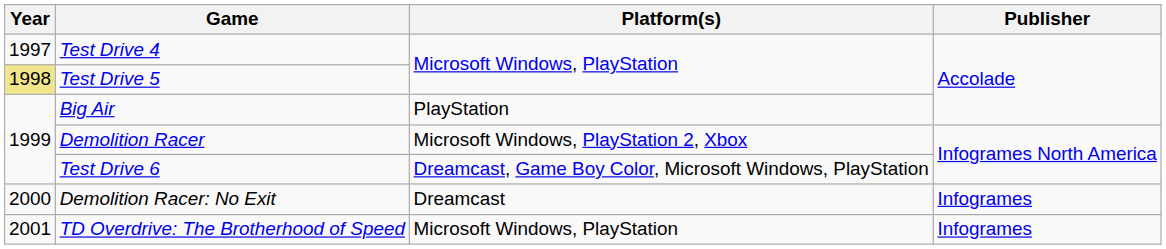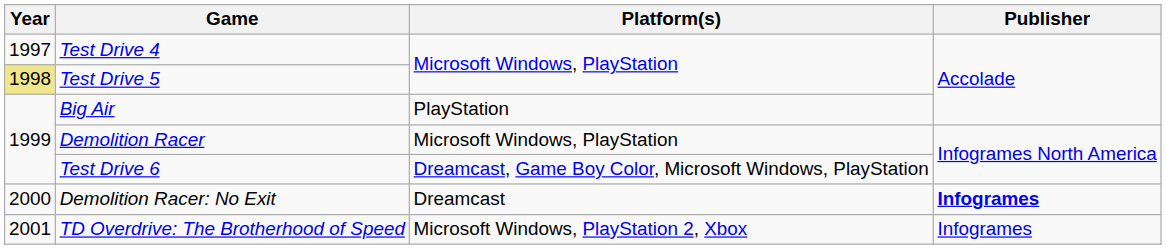 <table class="wikitable sortable">
 <tr>
 <th>Year</th>
 <th>Game</th>
 <th>Platform(s)</th>
 <th>Publisher</th>
 </tr>
 <tr>
 <td>1997</td>
 <td><em><a href='#'>Test Drive 4</a></em></td>
 <td rowspan="2"><a href='#'>Microsoft Windows</a>, <a href='#'>PlayStation</a></td>
 <td rowspan="3"><a href='#'>Accolade</a></td>
 </tr>
 <tr>
 <td style="background: khaki;">1998</td>
 <td><em><a href='#'>Test Drive 5</a></em></td>
 </tr>
 <tr>
 <td rowspan="3">1999</td>
 <td><em><a href='#'>Big Air</a></em></td>
 <td>PlayStation</td>
 </tr>
 <tr>
 <td><em><a href='#'>Demolition Racer</a></em></td>
-<td>Microsoft Windows, <a href='#'>PlayStation 2</a>, <a href='#'>Xbox</a></td>
+<td>Microsoft Windows, PlayStation</td>
 <td rowspan="2"><a href='#'>Infogrames North America</a></td>
 </tr>
 <tr>
 <td><em><a href='#'>Test Drive 6</a></em></td>
 <td><a href='#'>Dreamcast</a>, <a href='#'>Game Boy Color</a>, Microsoft Windows, PlayStation</td>
 </tr>
 <tr>
 <td>2000</td>
 <td><em>Demolition Racer: No Exit</em></td>
 <td>Dreamcast</td>
-<td><a href='#'>Infogrames</a></td>
+<td><strong><a href='#'>Infogrames</a></strong></td>
 </tr>
 <tr>
 <td>2001</td>
 <td><em><a href='#'>TD Overdrive: The Brotherhood of Speed</a></em></td>
-<td>Microsoft Windows, PlayStation</td>
+<td>Microsoft Windows, <a href='#'>PlayStation 2</a>, <a href='#'>Xbox</a></td>
 <td><a href='#'>Infogrames</a></td>
 </tr>
 </table>
